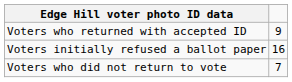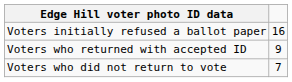 <table class="wikitable">
 <tr>
 <th>Edge Hill voter photo ID data</th>
+</tr>
+<tr>
+<td style="text-align:left">Voters initially refused a ballot paper</td>
+<td style="text-align:center">16</td>
 </tr>
 <tr>
 <td style="text-align:left">Voters who returned with accepted ID</td>
 <td style="text-align:center">9</td>
 </tr>
 <tr>
-<td style="text-align:left">Voters initially refused a ballot paper</td>
-<td style="text-align:center">16</td>
-</tr>
-<tr>
 <td style="text-align:left">Voters who did not return to vote</td>
 <td style="text-align:center">7</td>
 </tr>
 </table>
